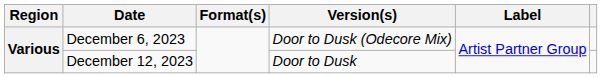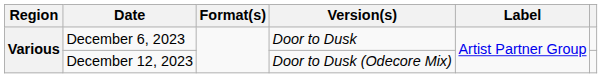 <table class="wikitable plainrowheaders">
 <tr>
 <th scope="col">Region</th>
 <th scope="col">Date</th>
 <th scope="col">Format(s)</th>
 <th scope="col">Version(s)</th>
 <th scope="col">Label</th>
 <th scope="col"></th>
 </tr>
 <tr>
 <th scope="row" rowspan="2">Various</th>
 <td>December 6, 2023</td>
 <td rowspan="2"></td>
-<td><em>Door to Dusk (Odecore Mix)</em></td>
+<td><em>Door to Dusk</em></td>
 <td rowspan="2"><a href='#'>Artist Partner Group</a></td>
 <td style="text-align:center;"></td>
 </tr>
 <tr>
 <td>December 12, 2023</td>
-<td><em>Door to Dusk</em></td>
+<td><em>Door to Dusk (Odecore Mix)</em></td>
 <td style="text-align:center;"></td>
 </tr>
 </table>
